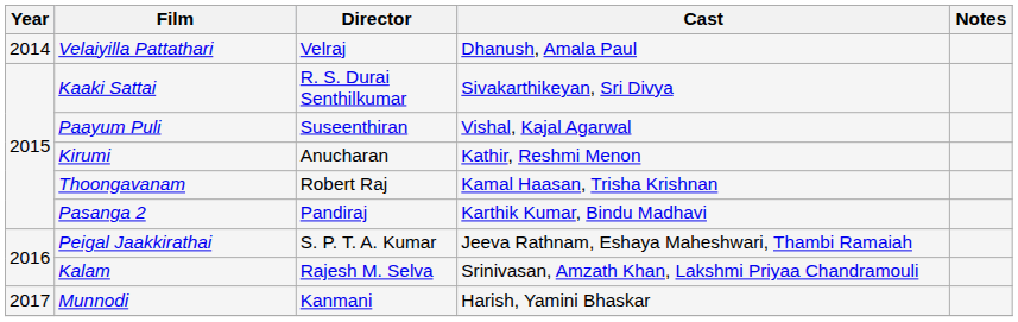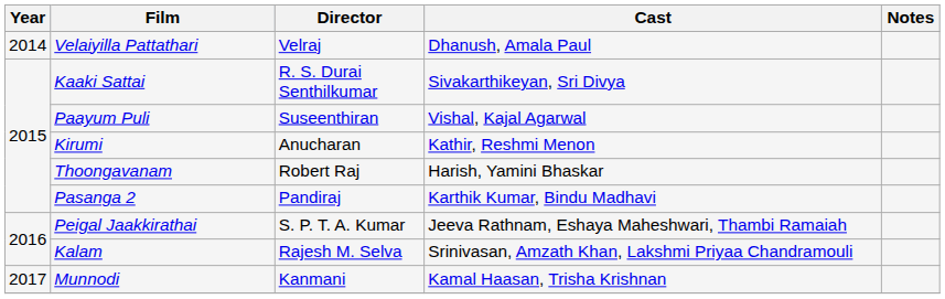 <table class="wikitable sortable" style="background:#f5f5f5; width:100%;">
 <tr style="background:#B0C4DE;">
 <th style="width:3%;">Year</th>
 <th style="width:24%;">Film</th>
 <th style="width:16%;">Director</th>
 <th>Cast</th>
 <th class=unsortable>Notes</th>
 </tr>
 <tr>
 <td>2014</td>
 <td><em><a href='#'>Velaiyilla Pattathari</a></em></td>
 <td><a href='#'>Velraj</a></td>
 <td><a href='#'>Dhanush</a>, <a href='#'>Amala Paul</a></td>
 <td></td>
 </tr>
 <tr>
 <td rowspan="5">2015</td>
 <td><em><a href='#'>Kaaki Sattai</a></em></td>
 <td><a href='#'>R. S. Durai Senthilkumar</a></td>
 <td><a href='#'>Sivakarthikeyan</a>, <a href='#'>Sri Divya</a></td>
 <td></td>
 </tr>
 <tr>
 <td><em><a href='#'>Paayum Puli</a></em></td>
 <td><a href='#'>Suseenthiran</a></td>
 <td><a href='#'>Vishal</a>, <a href='#'>Kajal Agarwal</a></td>
 <td></td>
 </tr>
 <tr>
 <td><em><a href='#'>Kirumi</a></em></td>
 <td>Anucharan</td>
 <td><a href='#'>Kathir</a>, <a href='#'>Reshmi Menon</a></td>
 <td></td>
 </tr>
 <tr>
 <td><em><a href='#'>Thoongavanam</a></em></td>
 <td>Robert Raj</td>
-<td><a href='#'>Kamal Haasan</a>, <a href='#'>Trisha Krishnan</a></td>
+<td>Harish, Yamini Bhaskar</td>
 <td></td>
 </tr>
 <tr>
 <td><em><a href='#'>Pasanga 2</a></em></td>
 <td><a href='#'>Pandiraj</a></td>
 <td><a href='#'>Karthik Kumar</a>, <a href='#'>Bindu Madhavi</a></td>
 <td></td>
 </tr>
 <tr>
 <td rowspan="2">2016</td>
 <td><em><a href='#'>Peigal Jaakkirathai</a></em></td>
 <td>S. P. T. A. Kumar</td>
 <td>Jeeva Rathnam, Eshaya Maheshwari, <a href='#'>Thambi Ramaiah</a></td>
 <td></td>
 </tr>
 <tr>
 <td><em><a href='#'>Kalam</a></em></td>
 <td><a href='#'>Rajesh M. Selva</a></td>
 <td>Srinivasan, <a href='#'>Amzath Khan</a>, <a href='#'>Lakshmi Priyaa Chandramouli</a></td>
 <td></td>
 </tr>
 <tr>
 <td>2017</td>
 <td><em><a href='#'>Munnodi</a></em></td>
 <td><a href='#'>Kanmani</a></td>
-<td>Harish, Yamini Bhaskar</td>
+<td><a href='#'>Kamal Haasan</a>, <a href='#'>Trisha Krishnan</a></td>
 <td></td>
 </tr>
 <tr>
 </tr>
 </table>
